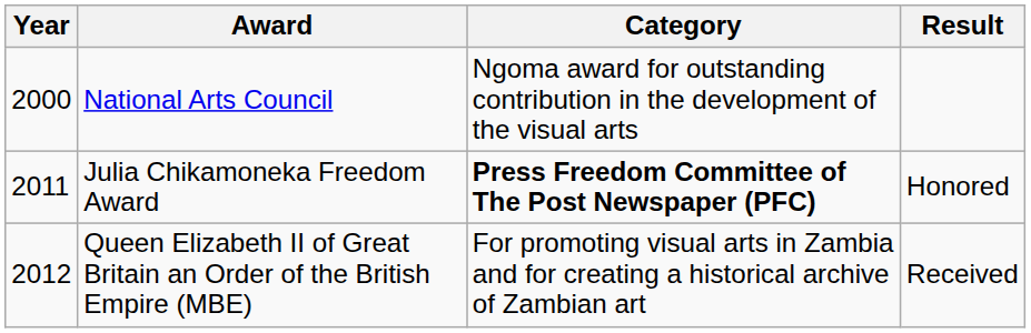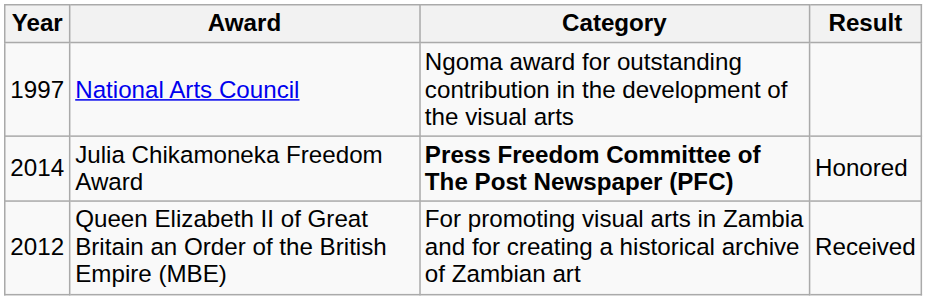 <table class="wikitable" border="1">
 <tr>
 <th>Year</th>
 <th>Award</th>
 <th>Category</th>
 <th>Result</th>
 </tr>
 <tr>
-<td>2000</td>
+<td>1997</td>
 <td><a href='#'>National Arts Council</a></td>
 <td>Ngoma award for outstanding contribution in the development of the visual arts</td>
 <td></td>
 </tr>
 <tr>
-<td>2011</td>
+<td>2014</td>
 <td>Julia Chikamoneka Freedom Award</td>
 <td><strong>Press Freedom Committee of The Post Newspaper (PFC)</strong></td>
 <td>Honored</td>
 </tr>
 <tr>
 <td>2012</td>
 <td>Queen Elizabeth II of Great Britain an Order of the British Empire (MBE)</td>
 <td>For promoting visual arts in Zambia and for creating a historical archive of Zambian art</td>
 <td>Received</td>
 </tr>
 </table>
